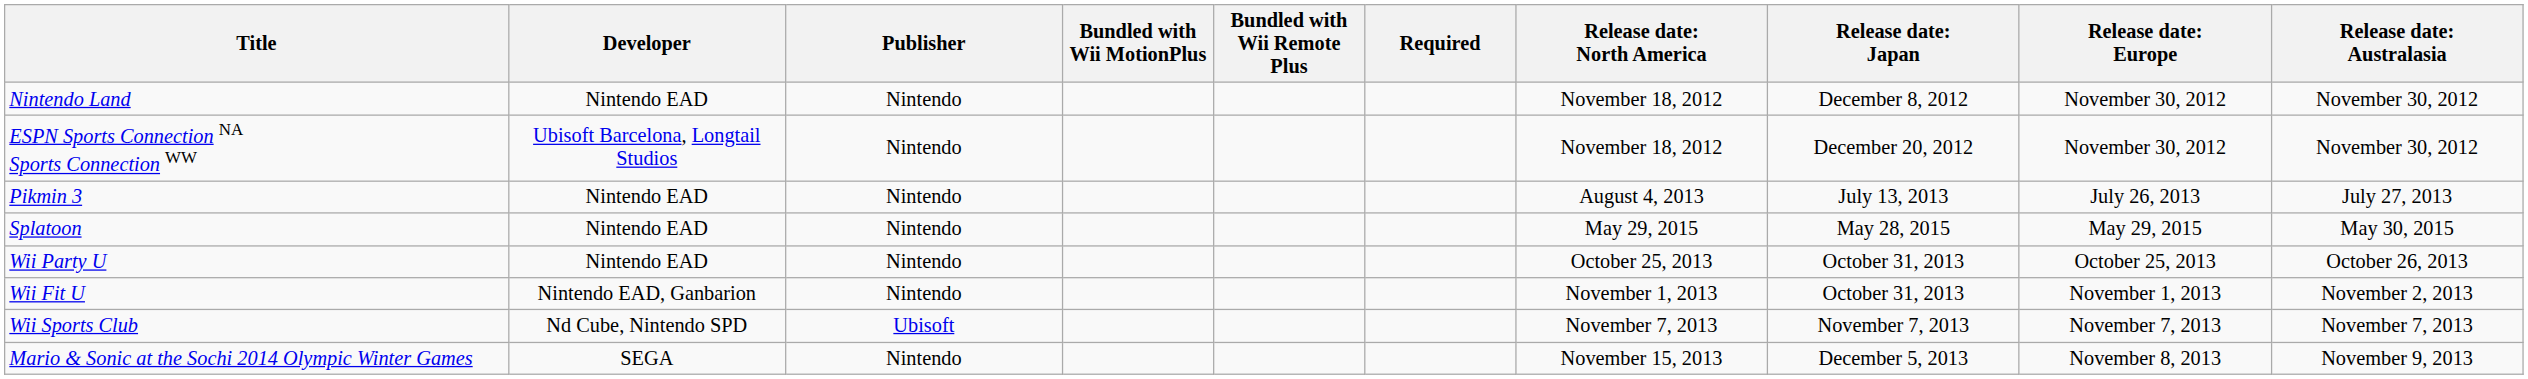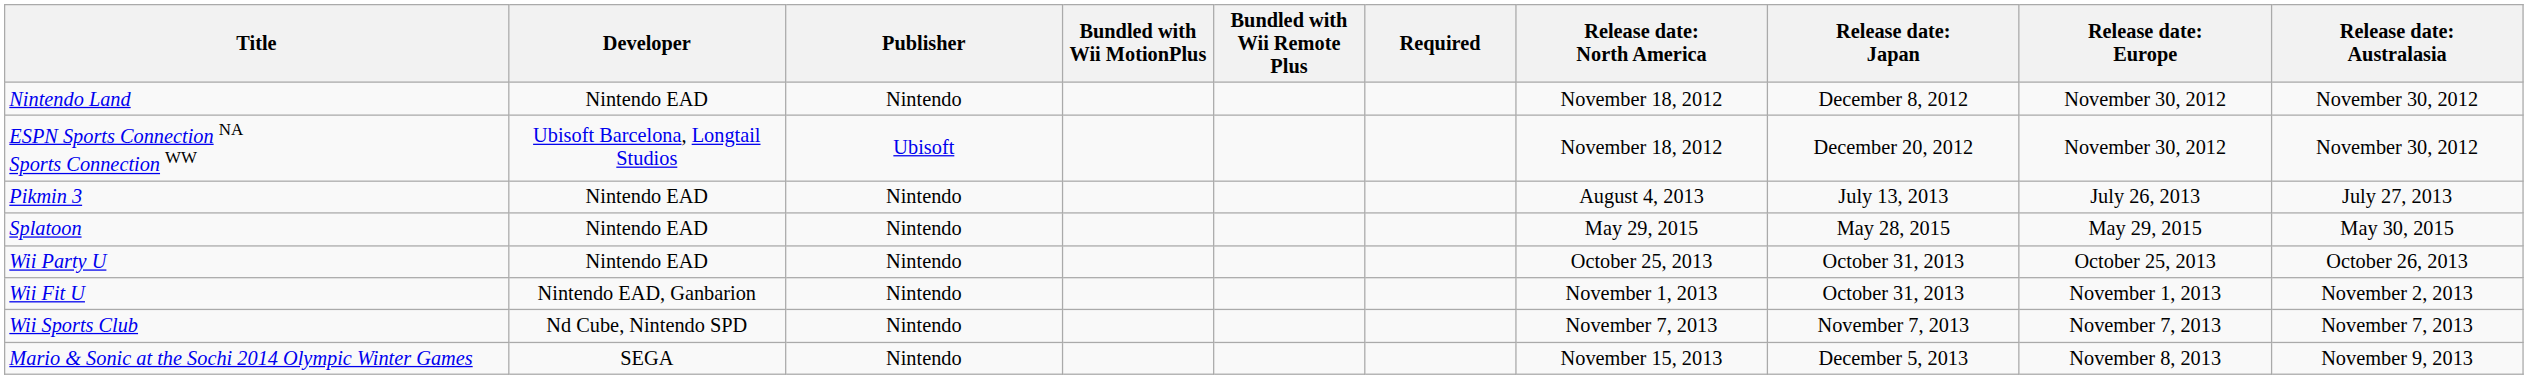 <table class="wikitable sortable" style="width:100%;">
 <tr>
 <th style="width:20%;">Title</th>
 <th style="width:11%;">Developer</th>
 <th style="width:11%;">Publisher</th>
 <th style="width:6%;">Bundled with Wii MotionPlus</th>
 <th style="width:6%;">Bundled with Wii Remote Plus</th>
 <th style="width:6%;">Required</th>
 <th style="width:10%;">Release date:<br>North America</th>
 <th style="width:10%;">Release date:<br>Japan</th>
 <th style="width:10%;">Release date:<br>Europe</th>
 <th style="width:10%;">Release date:<br>Australasia</th>
 </tr>
 <tr align=center>
 <td align=left><em><a href='#'>Nintendo Land</a></em></td>
 <td>Nintendo EAD</td>
 <td>Nintendo</td>
 <td></td>
 <td></td>
 <td></td>
 <td>November 18, 2012</td>
 <td>December 8, 2012</td>
 <td>November 30, 2012</td>
 <td>November 30, 2012</td>
 </tr>
 <tr align=center>
 <td align=left><em><a href='#'>ESPN Sports Connection</a></em> <sup>NA</sup><br><em><a href='#'>Sports Connection</a></em> <sup>WW</sup></td>
 <td><a href='#'>Ubisoft Barcelona</a>, <a href='#'>Longtail Studios</a></td>
-<td>Nintendo</td>
+<td><a href='#'>Ubisoft</a></td>
 <td></td>
 <td></td>
 <td></td>
 <td>November 18, 2012</td>
 <td>December 20, 2012</td>
 <td>November 30, 2012</td>
 <td>November 30, 2012</td>
 </tr>
 <tr align=center>
 <td align=left><em><a href='#'>Pikmin 3</a></em></td>
 <td>Nintendo EAD</td>
 <td>Nintendo</td>
 <td></td>
 <td></td>
 <td></td>
 <td>August 4, 2013</td>
 <td>July 13, 2013</td>
 <td>July 26, 2013</td>
 <td>July 27, 2013</td>
 </tr>
 <tr align=center>
 <td align=left><em><a href='#'>Splatoon</a></em></td>
 <td>Nintendo EAD</td>
 <td>Nintendo</td>
 <td></td>
 <td></td>
 <td></td>
 <td>May 29, 2015</td>
 <td>May 28, 2015</td>
 <td>May 29, 2015</td>
 <td>May 30, 2015</td>
 </tr>
 <tr align=center>
 <td align=left><em><a href='#'>Wii Party U</a></em></td>
 <td>Nintendo EAD</td>
 <td>Nintendo</td>
 <td></td>
 <td></td>
 <td></td>
 <td>October 25, 2013</td>
 <td>October 31, 2013</td>
 <td>October 25, 2013</td>
 <td>October 26, 2013</td>
 </tr>
 <tr align=center>
 <td align=left><em><a href='#'>Wii Fit U</a></em></td>
 <td>Nintendo EAD, Ganbarion</td>
 <td>Nintendo</td>
 <td></td>
 <td></td>
 <td></td>
 <td>November 1, 2013</td>
 <td>October 31, 2013</td>
 <td>November 1, 2013</td>
 <td>November 2, 2013</td>
 </tr>
 <tr align=center>
 <td align=left><em><a href='#'>Wii Sports Club</a></em></td>
 <td>Nd Cube, Nintendo SPD</td>
-<td><a href='#'>Ubisoft</a></td>
+<td>Nintendo</td>
 <td></td>
 <td></td>
 <td></td>
 <td>November 7, 2013</td>
 <td>November 7, 2013</td>
 <td>November 7, 2013</td>
 <td>November 7, 2013</td>
 </tr>
 <tr align=center>
 <td align=left><em><a href='#'>Mario & Sonic at the Sochi 2014 Olympic Winter Games</a></em></td>
 <td>SEGA</td>
 <td>Nintendo</td>
 <td></td>
 <td></td>
 <td></td>
 <td>November 15, 2013</td>
 <td>December 5, 2013</td>
 <td>November 8, 2013</td>
 <td>November 9, 2013</td>
 </tr>
 </table>
